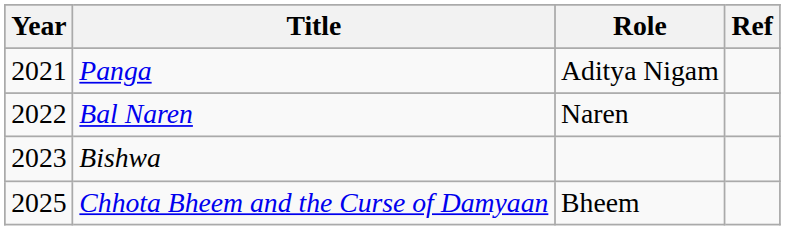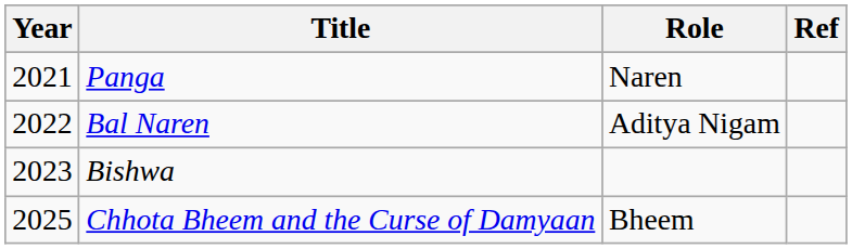 <table class="wikitable">
 <tr>
 <th scope="col">Year</th>
 <th scope="col">Title</th>
 <th scope="col">Role</th>
 <th>Ref</th>
 </tr>
 <tr>
 <td>2021</td>
 <td><a href='#'><em>Panga</em></a></td>
-<td>Aditya Nigam</td>
+<td>Naren</td>
 <td></td>
 </tr>
 <tr>
 <td>2022</td>
 <td><em><a href='#'>Bal Naren</a></em></td>
-<td>Naren</td>
+<td>Aditya Nigam</td>
 <td></td>
 </tr>
 <tr>
 <td>2023</td>
 <td><em>Bishwa</em></td>
 <td></td>
 <td></td>
 </tr>
 <tr>
 <td>2025</td>
 <td><a href='#'><em>Chhota Bheem and the Curse of Damyaan</em></a></td>
 <td>Bheem</td>
 <td></td>
 </tr>
 </table>
